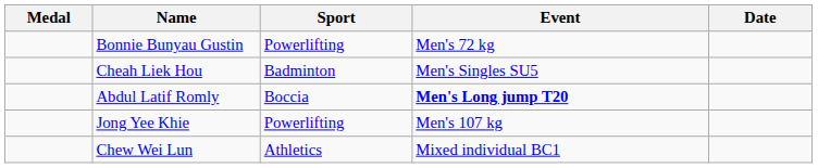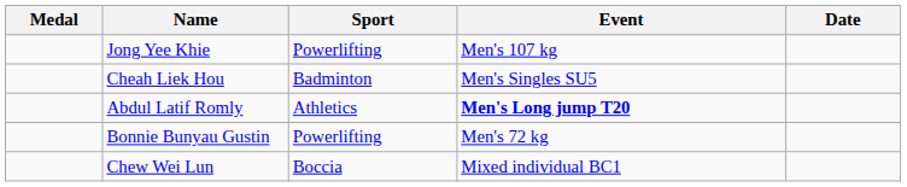 <table class="wikitable sortable" style="font-size:95%">
 <tr>
 <th style="width:5em">Medal</th>
 <th style="width:10em">Name</th>
 <th style="width:9em">Sport</th>
 <th style="width:18em">Event</th>
 <th style="width:6em">Date</th>
 </tr>
 <tr>
 <td></td>
-<td><a href='#'>Bonnie Bunyau Gustin</a></td>
+<td><a href='#'>Jong Yee Khie</a></td>
 <td><a href='#'>Powerlifting</a></td>
-<td><a href='#'> Men's 72 kg</a></td>
+<td><a href='#'>Men's 107 kg</a></td>
 <td></td>
 </tr>
 <tr>
 <td></td>
 <td><a href='#'>Cheah Liek Hou</a></td>
 <td><a href='#'>Badminton</a></td>
 <td><a href='#'>Men's Singles SU5</a></td>
 <td></td>
 </tr>
 <tr>
 <td></td>
 <td><a href='#'>Abdul Latif Romly</a></td>
-<td><a href='#'>Boccia</a></td>
+<td><a href='#'>Athletics</a></td>
 <td><strong><a href='#'>Men's Long jump T20</a></strong></td>
 <td></td>
 </tr>
 <tr>
 <td></td>
-<td><a href='#'>Jong Yee Khie</a></td>
+<td><a href='#'>Bonnie Bunyau Gustin</a></td>
 <td><a href='#'>Powerlifting</a></td>
-<td><a href='#'>Men's 107 kg</a></td>
+<td><a href='#'> Men's 72 kg</a></td>
 <td></td>
 </tr>
 <tr>
 <td></td>
 <td><a href='#'>Chew Wei Lun</a></td>
-<td><a href='#'>Athletics</a></td>
+<td><a href='#'>Boccia</a></td>
 <td><a href='#'>Mixed individual BC1</a></td>
 <td></td>
 </tr>
 </table>
